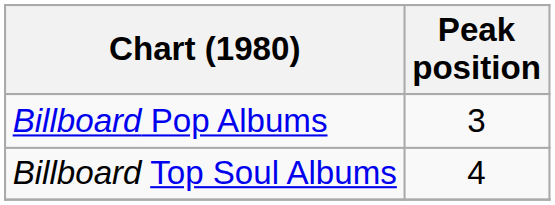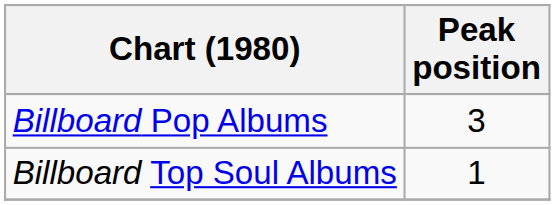 <table class="wikitable">
 <tr>
 <th>Chart (1980)</th>
 <th>Peak<br>position</th>
 </tr>
 <tr>
 <td><a href='#'><em>Billboard</em> Pop Albums</a></td>
 <td align=center>3</td>
 </tr>
 <tr>
 <td><em>Billboard</em> <a href='#'>Top Soul Albums</a></td>
-<td align=center>4</td>
+<td align=center>1</td>
 </tr>
 <tr>
 </tr>
 </table>
